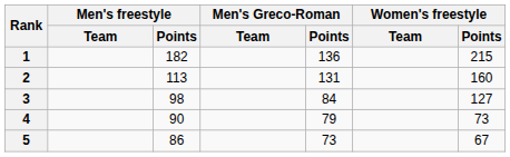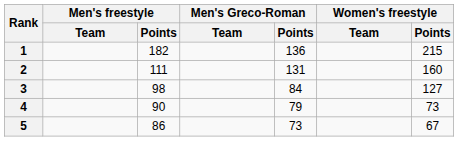 <table class="wikitable" style="text-align:center;">
 <tr>
 <th rowspan="2" width="50">Rank</th>
 <th colspan="2">Men's freestyle</th>
 <th colspan="2">Men's Greco-Roman</th>
 <th colspan="2">Women's freestyle</th>
 </tr>
 <tr>
 <th width="200">Team</th>
 <th width="50">Points</th>
 <th width="200">Team</th>
 <th width="50">Points</th>
 <th width="200">Team</th>
 <th width="50">Points</th>
 </tr>
 <tr>
 <th>1</th>
 <td align="left"></td>
 <td>182</td>
 <td align="left"></td>
 <td>136</td>
 <td align="left"></td>
 <td>215</td>
 </tr>
 <tr>
 <th>2</th>
 <td align="left"></td>
-<td>113</td>
+<td>111</td>
 <td align="left"></td>
 <td>131</td>
 <td align="left"></td>
 <td>160</td>
 </tr>
 <tr>
 <th>3</th>
 <td align="left"></td>
 <td>98</td>
 <td align="left"></td>
 <td>84</td>
 <td align="left"></td>
 <td>127</td>
 </tr>
 <tr>
 <th>4</th>
 <td align="left"></td>
 <td>90</td>
 <td align="left"></td>
 <td>79</td>
 <td align="left"></td>
 <td>73</td>
 </tr>
 <tr>
 <th>5</th>
 <td align="left"></td>
 <td>86</td>
 <td align="left"></td>
 <td>73</td>
 <td align="left"></td>
 <td>67</td>
 </tr>
 </table>
